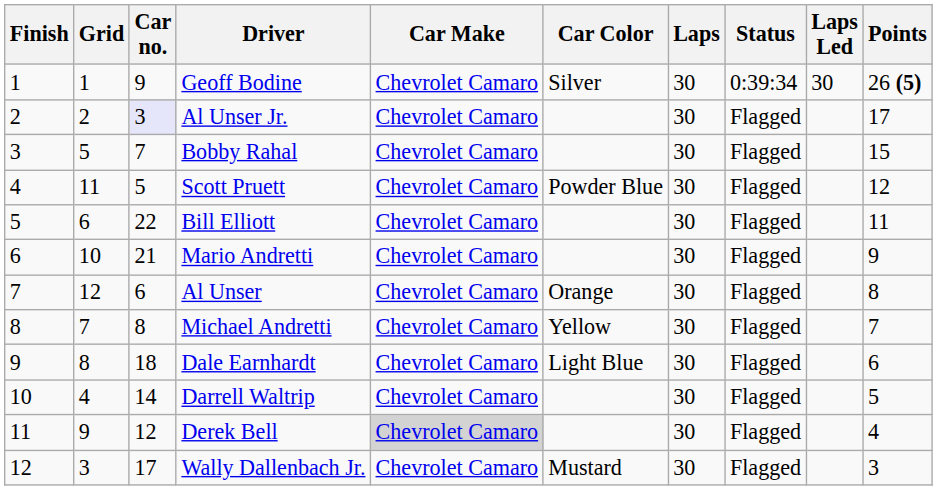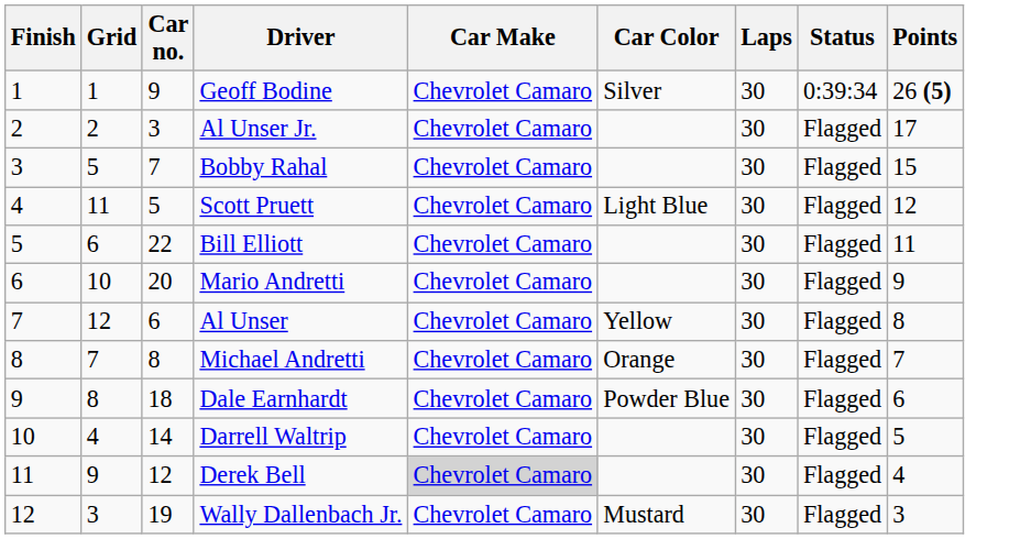 <table class="wikitable">
 <tr>
 <th>Finish</th>
 <th>Grid</th>
 <th>Car<br>no.</th>
 <th>Driver</th>
 <th>Car Make</th>
 <th>Car Color</th>
 <th>Laps</th>
 <th>Status</th>
-<th>Laps<br>Led</th>
 <th>Points</th>
 </tr>
 <tr>
 <td>1</td>
 <td>1</td>
 <td>9</td>
 <td> <a href='#'>Geoff Bodine</a></td>
 <td><a href='#'>Chevrolet Camaro</a></td>
 <td><div> Silver</div></td>
 <td>30</td>
 <td>0:39:34</td>
-<td>30</td>
 <td>26 <strong>(5)</strong></td>
 </tr>
 <tr>
 <td>2</td>
 <td>2</td>
-<td style="background: lavender;">3</td>
+<td>3</td>
 <td> <a href='#'>Al Unser Jr.</a></td>
 <td><a href='#'>Chevrolet Camaro</a></td>
 <td><div></div></td>
 <td>30</td>
 <td>Flagged</td>
-<td></td>
 <td>17</td>
 </tr>
 <tr>
 <td>3</td>
 <td>5</td>
 <td>7</td>
 <td> <a href='#'>Bobby Rahal</a></td>
 <td><a href='#'>Chevrolet Camaro</a></td>
 <td><div></div></td>
 <td>30</td>
 <td>Flagged</td>
-<td></td>
 <td>15</td>
 </tr>
 <tr>
 <td>4</td>
 <td>11</td>
 <td>5</td>
 <td> <a href='#'>Scott Pruett</a></td>
 <td><a href='#'>Chevrolet Camaro</a></td>
-<td><div> Powder Blue</div></td>
+<td><div> Light Blue</div></td>
 <td>30</td>
 <td>Flagged</td>
-<td></td>
 <td>12</td>
 </tr>
 <tr>
 <td>5</td>
 <td>6</td>
 <td>22</td>
 <td> <a href='#'>Bill Elliott</a></td>
 <td><a href='#'>Chevrolet Camaro</a></td>
 <td><div></div></td>
 <td>30</td>
 <td>Flagged</td>
-<td></td>
 <td>11</td>
 </tr>
 <tr>
 <td>6</td>
 <td>10</td>
-<td>21</td>
+<td>20</td>
 <td> <a href='#'>Mario Andretti</a></td>
 <td><a href='#'>Chevrolet Camaro</a></td>
 <td><div></div></td>
 <td>30</td>
 <td>Flagged</td>
-<td></td>
 <td>9</td>
 </tr>
 <tr>
 <td>7</td>
 <td>12</td>
 <td>6</td>
 <td> <a href='#'>Al Unser</a></td>
 <td><a href='#'>Chevrolet Camaro</a></td>
-<td><div> Orange</div></td>
+<td><div> Yellow</div></td>
 <td>30</td>
 <td>Flagged</td>
-<td></td>
 <td>8</td>
 </tr>
 <tr>
 <td>8</td>
 <td>7</td>
 <td>8</td>
 <td> <a href='#'>Michael Andretti</a></td>
 <td><a href='#'>Chevrolet Camaro</a></td>
-<td><div> Yellow</div></td>
+<td><div> Orange</div></td>
 <td>30</td>
 <td>Flagged</td>
-<td></td>
 <td>7</td>
 </tr>
 <tr>
 <td>9</td>
 <td>8</td>
 <td>18</td>
 <td> <a href='#'>Dale Earnhardt</a></td>
 <td><a href='#'>Chevrolet Camaro</a></td>
-<td><div> Light Blue</div></td>
+<td><div> Powder Blue</div></td>
 <td>30</td>
 <td>Flagged</td>
-<td></td>
 <td>6</td>
 </tr>
 <tr>
 <td>10</td>
 <td>4</td>
 <td>14</td>
 <td> <a href='#'>Darrell Waltrip</a></td>
 <td><a href='#'>Chevrolet Camaro</a></td>
 <td><div></div></td>
 <td>30</td>
 <td>Flagged</td>
-<td></td>
 <td>5</td>
 </tr>
 <tr>
 <td>11</td>
 <td>9</td>
 <td>12</td>
 <td> <a href='#'>Derek Bell</a></td>
 <td style="background: lightgrey;"><a href='#'>Chevrolet Camaro</a></td>
 <td><div></div></td>
 <td>30</td>
 <td>Flagged</td>
-<td></td>
 <td>4</td>
 </tr>
 <tr>
 <td>12</td>
 <td>3</td>
-<td>17</td>
+<td>19</td>
 <td> <a href='#'>Wally Dallenbach Jr.</a></td>
 <td><a href='#'>Chevrolet Camaro</a></td>
 <td><div> Mustard</div></td>
 <td>30</td>
 <td>Flagged</td>
-<td></td>
 <td>3</td>
 </tr>
 </table>
